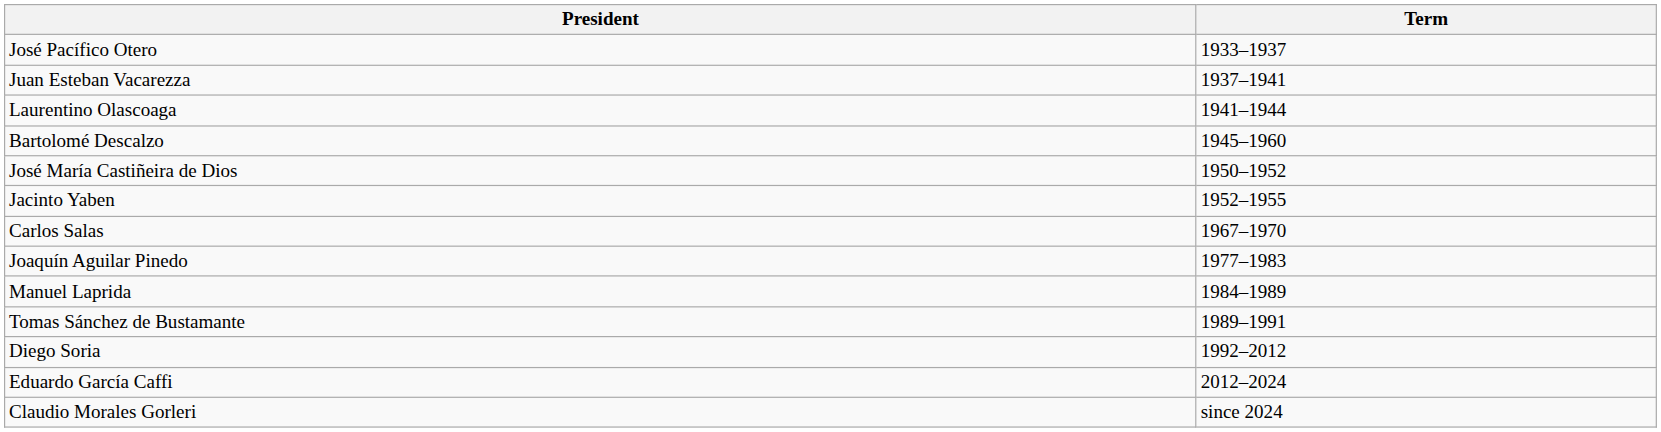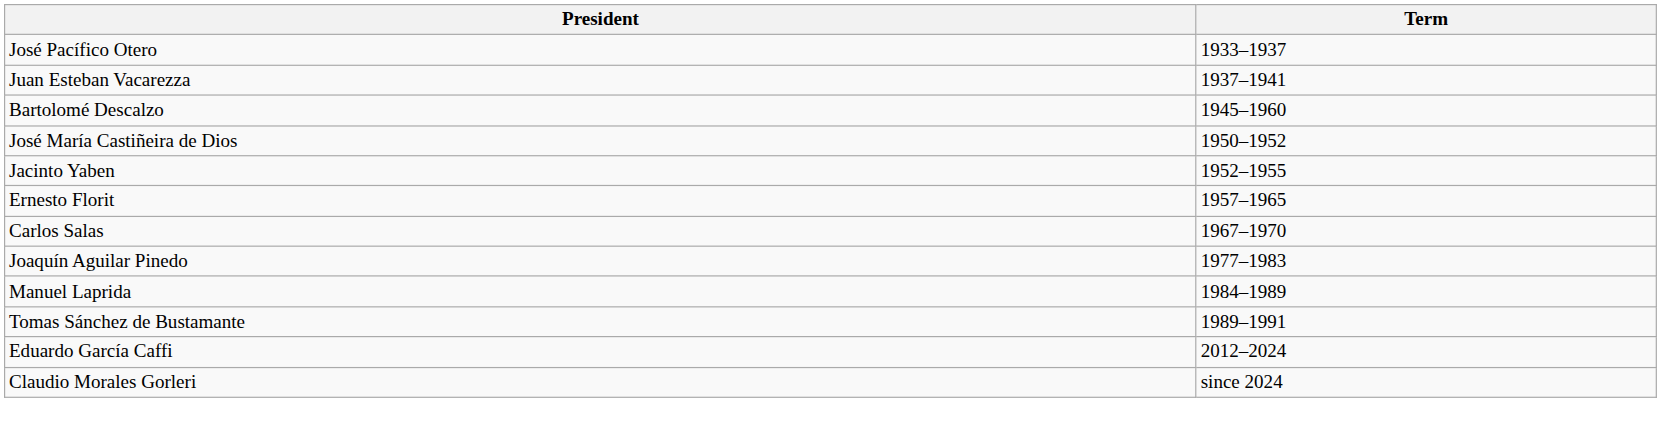 <table class="wikitable" width=70%|>
 <tr>
 <th>President</th>
 <th>Term</th>
 </tr>
 <tr>
 <td>José Pacífico Otero</td>
 <td>1933–1937</td>
 </tr>
 <tr>
 <td>Juan Esteban Vacarezza</td>
 <td>1937–1941</td>
 </tr>
 <tr>
-<td>Laurentino Olascoaga</td>
-<td>1941–1944</td>
-</tr>
-<tr>
 <td>Bartolomé Descalzo</td>
 <td>1945–1960</td>
 </tr>
 <tr>
 <td>José María Castiñeira de Dios</td>
 <td>1950–1952</td>
 </tr>
 <tr>
 <td>Jacinto Yaben</td>
 <td>1952–1955</td>
+</tr>
+<tr>
+<td>Ernesto Florit</td>
+<td>1957–1965</td>
 </tr>
 <tr>
 <td>Carlos Salas</td>
 <td>1967–1970</td>
 </tr>
 <tr>
 <td>Joaquín Aguilar Pinedo</td>
 <td>1977–1983</td>
 </tr>
 <tr>
 <td>Manuel Laprida</td>
 <td>1984–1989</td>
 </tr>
 <tr>
 <td>Tomas Sánchez de Bustamante</td>
 <td>1989–1991</td>
 </tr>
 <tr>
-<td>Diego Soria</td>
-<td>1992–2012</td>
-</tr>
-<tr>
 <td>Eduardo García Caffi</td>
 <td>2012–2024</td>
 </tr>
 <tr>
 <td>Claudio Morales Gorleri</td>
 <td>since 2024</td>
 </tr>
 </table>
